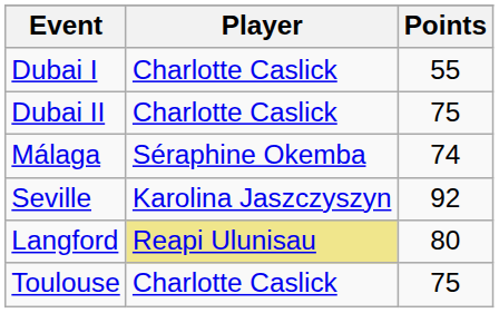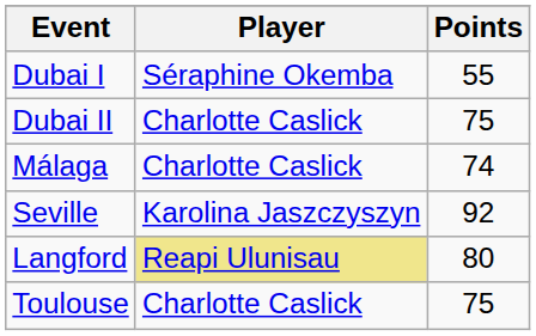 <table class="wikitable">
 <tr>
 </tr>
 <tr>
 <th>Event</th>
 <th>Player</th>
 <th>Points</th>
 </tr>
 <tr>
 <td><a href='#'>Dubai I</a></td>
-<td> <a href='#'>Charlotte Caslick</a></td>
+<td> <a href='#'>Séraphine Okemba</a></td>
 <td align=center>55</td>
 </tr>
 <tr>
 <td><a href='#'>Dubai II</a></td>
 <td> <a href='#'>Charlotte Caslick</a></td>
 <td align=center>75</td>
 </tr>
 <tr>
 <td><a href='#'>Málaga</a></td>
-<td> <a href='#'>Séraphine Okemba</a></td>
+<td> <a href='#'>Charlotte Caslick</a></td>
 <td align=center>74</td>
 </tr>
 <tr>
 <td><a href='#'>Seville</a></td>
 <td> <a href='#'>Karolina Jaszczyszyn</a></td>
 <td align=center>92</td>
 </tr>
 <tr>
 <td><a href='#'>Langford</a></td>
 <td style="background: khaki;"> <a href='#'>Reapi Ulunisau</a></td>
 <td align=center>80</td>
 </tr>
 <tr>
 <td><a href='#'>Toulouse</a></td>
 <td> <a href='#'>Charlotte Caslick</a></td>
 <td align=center>75</td>
 </tr>
 </table>
